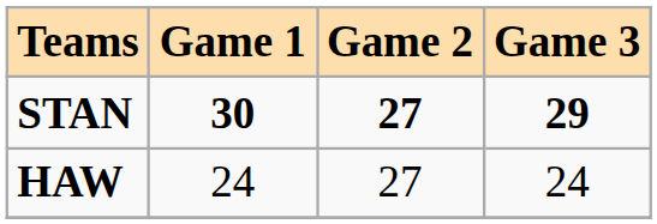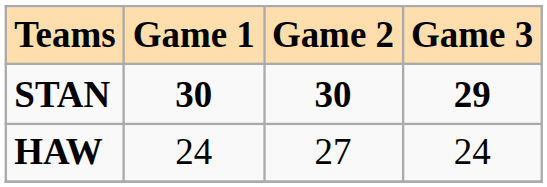 <table class="wikitable" align=right>
 <tr bgcolor=#ffdead align=center>
 <td colspan=1><strong>Teams</strong></td>
 <td colspan=1><strong>Game 1</strong></td>
 <td colspan=1><strong>Game 2</strong></td>
 <td colspan=1><strong>Game 3</strong></td>
 </tr>
 <tr>
 <td><strong>STAN</strong></td>
 <td align=center><strong>30</strong></td>
-<td align=center><strong>27</strong></td>
+<td align=center><strong>30</strong></td>
 <td align=center><strong>29</strong></td>
 </tr>
 <tr>
 <td><strong>HAW</strong></td>
 <td align=center>24</td>
 <td align=center>27</td>
 <td align=center>24</td>
 </tr>
 <tr>
 </tr>
 </table>
